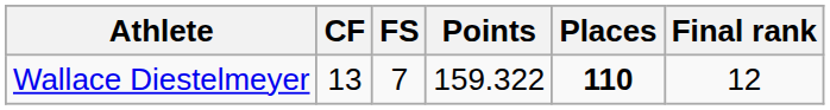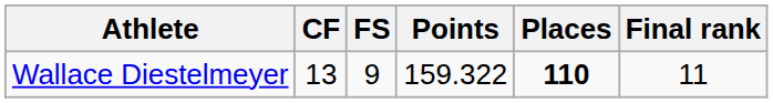 <table class="wikitable" border="1" style="font-size:90%">
 <tr>
 <th>Athlete</th>
 <th>CF</th>
 <th>FS</th>
 <th>Points</th>
 <th>Places</th>
 <th>Final rank</th>
 </tr>
 <tr align=center>
 <td align=left><a href='#'>Wallace Diestelmeyer</a></td>
 <td>13</td>
-<td>7</td>
+<td>9</td>
 <td>159.322</td>
 <td><strong>110</strong></td>
-<td>12</td>
+<td>11</td>
 </tr>
 </table>
